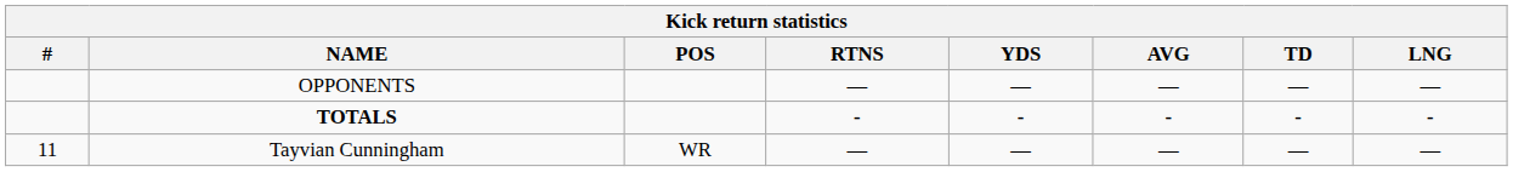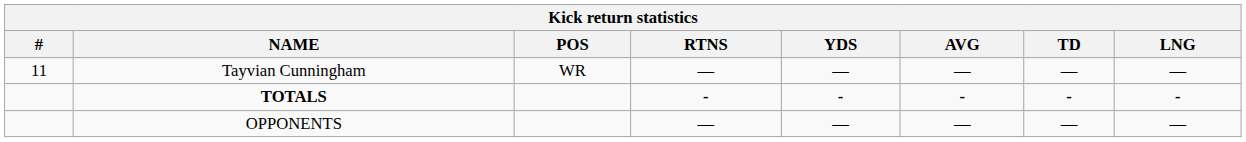 <table style="width:60%; text-align:center;" class="wikitable collapsible collapsed">
 <tr>
 <th colspan="8">Kick return statistics</th>
 </tr>
 <tr>
 <th>#</th>
 <th>NAME</th>
 <th>POS</th>
 <th>RTNS</th>
 <th>YDS</th>
 <th>AVG</th>
 <th>TD</th>
 <th>LNG</th>
 </tr>
 <tr>
-<td></td>
-<td>OPPONENTS</td>
-<td></td>
+<td>11</td>
+<td>Tayvian Cunningham</td>
+<td>WR</td>
 <td>—</td>
 <td>—</td>
 <td>—</td>
 <td>—</td>
 <td>—</td>
 </tr>
 <tr>
 <td></td>
 <td><strong>TOTALS</strong></td>
 <td></td>
 <td><strong>-</strong></td>
 <td><strong>-</strong></td>
 <td><strong>-</strong></td>
 <td><strong>-</strong></td>
 <td><strong>-</strong></td>
 </tr>
 <tr>
-<td>11</td>
-<td>Tayvian Cunningham</td>
-<td>WR</td>
+<td></td>
+<td>OPPONENTS</td>
+<td></td>
 <td>—</td>
 <td>—</td>
 <td>—</td>
 <td>—</td>
 <td>—</td>
 </tr>
 </table>
